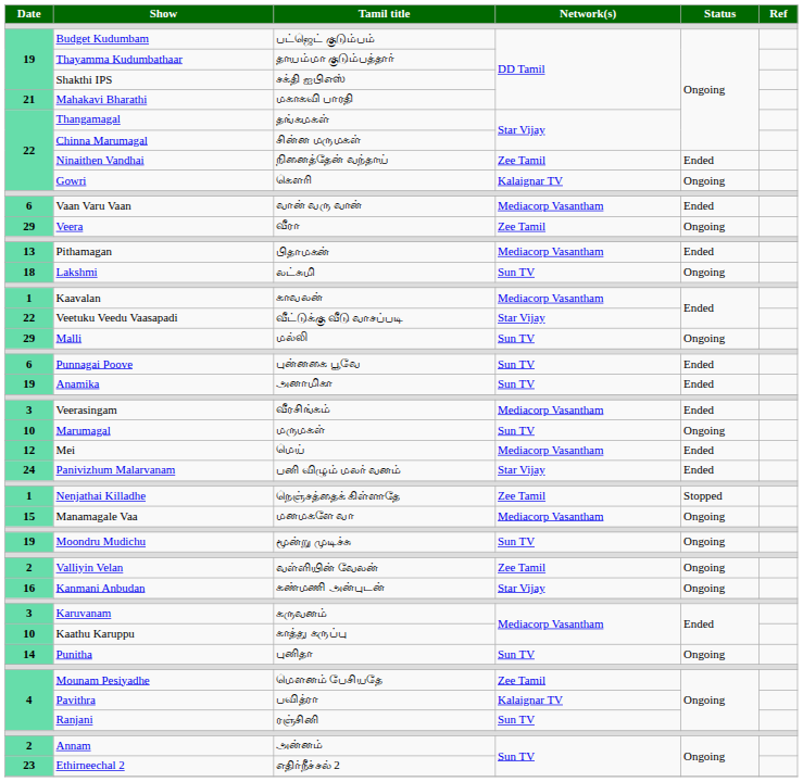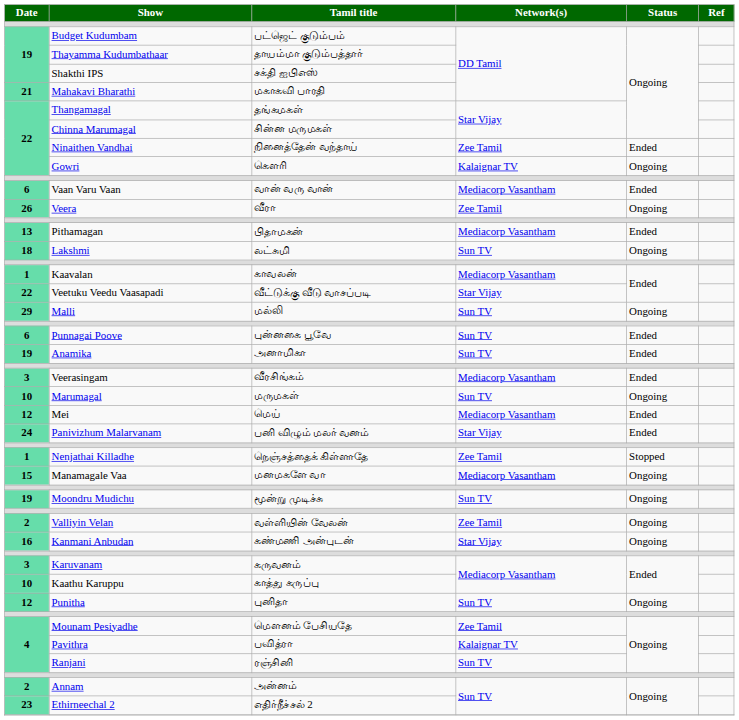 <table class="wikitable" width="85%">
 <tr>
 <th scope="col" style ="background: #006800 ;color:white">Date</th>
 <th scope="col" style ="background: #006800 ;color:white">Show</th>
 <th scope="col" style ="background: #006800 ;color:white">Tamil title</th>
 <th scope="col" style ="background: #006800 ;color:white">Network(s)</th>
 <th scope="col" style ="background: #006800 ;color:white">Status</th>
 <th scope="col" style ="background: #006800 ;color:white">Ref</th>
 </tr>
 <tr>
 <td colspan="8" style="background:#DDD;"><strong></strong></td>
 </tr>
 <tr>
 <td rowspan="3" style="text-align:center; background:#6da;"><strong>19</strong></td>
 <td><a href='#'>Budget Kudumbam</a></td>
 <td>பட்ஜெட் குடும்பம்</td>
 <td rowspan=4><a href='#'>DD Tamil</a></td>
 <td rowspan="6">Ongoing</td>
 <td></td>
 </tr>
 <tr>
 <td><a href='#'>Thayamma Kudumbathaar</a></td>
 <td>தாயம்மா குடும்பத்தார்</td>
 <td></td>
 </tr>
 <tr>
 <td>Shakthi IPS</td>
 <td>சக்தி ஐபிஎஸ்</td>
 <td></td>
 </tr>
 <tr>
 <td rowspan="1" style="text-align:center; background:#6da;"><strong>21</strong></td>
 <td><a href='#'>Mahakavi Bharathi</a></td>
 <td>மகாகவி பாரதி</td>
 <td></td>
 </tr>
 <tr>
 <td rowspan="4" style="text-align:center; background:#6da;"><strong>22</strong></td>
 <td><a href='#'>Thangamagal</a></td>
 <td>தங்கமகள்</td>
 <td rowspan="2"><a href='#'>Star Vijay</a></td>
 <td></td>
 </tr>
 <tr>
 <td><a href='#'>Chinna Marumagal</a></td>
 <td>சின்ன மருமகள்</td>
 <td></td>
 </tr>
 <tr>
 <td><a href='#'>Ninaithen Vandhai</a></td>
 <td>நினைத்தேன் வந்தாய்</td>
 <td><a href='#'>Zee Tamil</a></td>
 <td rowspan="1">Ended</td>
 <td></td>
 </tr>
 <tr>
 <td><a href='#'>Gowri</a></td>
 <td>கௌரி</td>
 <td><a href='#'>Kalaignar TV</a></td>
 <td rowspan="1">Ongoing</td>
 <td></td>
 </tr>
 <tr>
 <td colspan="13" style="background:#DDD;"><strong></strong></td>
 </tr>
 <tr>
 <td rowspan="1" style="text-align:center; background:#6da;"><strong>6</strong></td>
 <td>Vaan Varu Vaan</td>
 <td>வான் வரு வான்</td>
 <td><a href='#'>Mediacorp Vasantham</a></td>
 <td rowspan="1">Ended</td>
 <td></td>
 </tr>
 <tr>
-<td rowspan="1" style="text-align:center; background:#6da;"><strong>29</strong></td>
+<td rowspan="1" style="text-align:center; background:#6da;"><strong>26</strong></td>
 <td><a href='#'>Veera</a></td>
 <td>வீரா</td>
 <td><a href='#'>Zee Tamil</a></td>
 <td>Ongoing</td>
 <td></td>
 </tr>
 <tr>
 <td colspan="13" style="background:#DDD;"><strong></strong></td>
 </tr>
 <tr>
 <td rowspan="1" style="text-align:center; background:#6da;"><strong>13</strong></td>
 <td>Pithamagan</td>
 <td>பிதாமகன்</td>
 <td><a href='#'>Mediacorp Vasantham</a></td>
 <td rowspan="1">Ended</td>
 <td></td>
 </tr>
 <tr>
 <td rowspan="1" style="text-align:center; background:#6da;"><strong>18</strong></td>
 <td><a href='#'>Lakshmi</a></td>
 <td>லட்சுமி</td>
 <td><a href='#'>Sun TV</a></td>
 <td>Ongoing</td>
 <td></td>
 </tr>
 <tr>
 <td colspan="13" style="background:#DDD;"><strong></strong></td>
 </tr>
 <tr>
 <td rowspan="1" style="text-align:center; background:#6da;"><strong>1</strong></td>
 <td>Kaavalan</td>
 <td>காவலன்</td>
 <td><a href='#'>Mediacorp Vasantham</a></td>
 <td rowspan="2">Ended</td>
 <td></td>
 </tr>
 <tr>
 <td rowspan="1" style="text-align:center; background:#6da;"><strong>22</strong></td>
 <td>Veetuku Veedu Vaasapadi</td>
 <td>வீட்டுக்கு வீடு வாசப்படி</td>
 <td><a href='#'>Star Vijay</a></td>
 <td></td>
 </tr>
 <tr>
 <td rowspan="1" style="text-align:center; background:#6da;"><strong>29</strong></td>
 <td><a href='#'>Malli</a></td>
 <td>மல்லி</td>
 <td><a href='#'>Sun TV</a></td>
 <td>Ongoing</td>
 <td></td>
 </tr>
 <tr>
 <td colspan="13" style="background:#DDD;"><strong></strong></td>
 </tr>
 <tr>
 <td rowspan="1" style="text-align:center; background:#6da;"><strong>6</strong></td>
 <td><a href='#'>Punnagai Poove</a></td>
 <td>புன்னகை பூவே</td>
 <td><a href='#'>Sun TV</a></td>
 <td>Ended</td>
 <td></td>
 </tr>
 <tr>
 <td rowspan="1" style="text-align:center; background:#6da;"><strong>19</strong></td>
 <td><a href='#'>Anamika</a></td>
 <td>அனாமிகா</td>
 <td><a href='#'>Sun TV</a></td>
 <td>Ended</td>
 <td></td>
 </tr>
 <tr>
 <td colspan="13" style="background:#DDD;"><strong></strong></td>
 </tr>
 <tr>
 <td rowspan="1" style="text-align:center; background:#6da;"><strong>3</strong></td>
 <td>Veerasingam</td>
 <td>வீரசிங்கம்</td>
 <td><a href='#'>Mediacorp Vasantham</a></td>
 <td>Ended</td>
 <td></td>
 </tr>
 <tr>
 <td rowspan="1" style="text-align:center; background:#6da;"><strong>10</strong></td>
 <td><a href='#'>Marumagal</a></td>
 <td>மருமகள்</td>
 <td><a href='#'>Sun TV</a></td>
 <td>Ongoing</td>
 <td></td>
 </tr>
 <tr>
 <td rowspan="1" style="text-align:center; background:#6da;"><strong>12</strong></td>
 <td>Mei</td>
 <td>மெய்</td>
 <td><a href='#'>Mediacorp Vasantham</a></td>
 <td>Ended</td>
 <td></td>
 </tr>
 <tr>
 <td rowspan="1" style="text-align:center; background:#6da;"><strong>24</strong></td>
 <td><a href='#'>Panivizhum Malarvanam</a></td>
 <td>பனி விழும் மலர் வனம்</td>
 <td><a href='#'>Star Vijay</a></td>
 <td>Ended</td>
 <td></td>
 </tr>
 <tr>
 <td colspan="13" style="background:#DDD;"><strong></strong></td>
 </tr>
 <tr>
 <td rowspan="1" style="text-align:center; background:#6da;"><strong>1</strong></td>
 <td><a href='#'>Nenjathai Killadhe</a></td>
 <td>நெஞ்சத்தைக் கிள்ளாதே</td>
 <td><a href='#'>Zee Tamil</a></td>
 <td>Stopped</td>
 <td></td>
 </tr>
 <tr>
 <td rowspan="1" style="text-align:center; background:#6da;"><strong>15</strong></td>
 <td>Manamagale Vaa</td>
 <td>மனமகளே வா</td>
 <td><a href='#'>Mediacorp Vasantham</a></td>
 <td>Ongoing</td>
 <td></td>
 </tr>
 <tr>
 <td colspan="13" style="background:#DDD;"><strong></strong></td>
 </tr>
 <tr>
 <td rowspan="1" style="text-align:center; background:#6da;"><strong>19</strong></td>
 <td><a href='#'>Moondru Mudichu</a></td>
 <td>மூன்று முடிச்சு</td>
 <td><a href='#'>Sun TV</a></td>
 <td>Ongoing</td>
 <td></td>
 </tr>
 <tr>
 <td colspan="13" style="background:#DDD;"><strong></strong></td>
 </tr>
 <tr>
 <td rowspan="1" style="text-align:center; background:#6da;"><strong>2</strong></td>
 <td><a href='#'>Valliyin Velan</a></td>
 <td>வள்ளியின் வேலன்</td>
 <td><a href='#'>Zee Tamil</a></td>
 <td>Ongoing</td>
 <td></td>
 </tr>
 <tr>
 <td rowspan="1" style="text-align:center; background:#6da;"><strong>16</strong></td>
 <td><a href='#'>Kanmani Anbudan</a></td>
 <td>கண்மணி அன்புடன்</td>
 <td><a href='#'>Star Vijay</a></td>
 <td>Ongoing</td>
 <td></td>
 </tr>
 <tr>
 <td colspan="13" style="background:#DDD;"><strong></strong></td>
 </tr>
 <tr>
 <td rowspan="1" style="text-align:center; background:#6da;"><strong>3</strong></td>
 <td><a href='#'>Karuvanam</a></td>
 <td>கருவனம்</td>
 <td rowspan="2"><a href='#'>Mediacorp Vasantham</a></td>
 <td rowspan="2">Ended</td>
 <td></td>
 </tr>
 <tr>
 <td rowspan="1" style="text-align:center; background:#6da;"><strong>10</strong></td>
 <td>Kaathu Karuppu</td>
 <td>காத்து கருப்பு</td>
 <td></td>
 </tr>
 <tr>
-<td rowspan="1" style="text-align:center; background:#6da;"><strong>14</strong></td>
+<td rowspan="1" style="text-align:center; background:#6da;"><strong>12</strong></td>
 <td><a href='#'>Punitha</a></td>
 <td>புனிதா</td>
 <td><a href='#'>Sun TV</a></td>
 <td>Ongoing</td>
 <td></td>
 </tr>
 <tr>
 <td colspan="13" style="background:#DDD;"><strong></strong></td>
 </tr>
 <tr>
 <td rowspan="3" style="text-align:center; background:#6da;"><strong>4</strong></td>
 <td><a href='#'>Mounam Pesiyadhe</a></td>
 <td>மௌனம் பேசியதே</td>
 <td><a href='#'>Zee Tamil</a></td>
 <td rowspan="3">Ongoing</td>
 <td></td>
 </tr>
 <tr>
 <td><a href='#'>Pavithra</a></td>
 <td>பவித்ரா</td>
 <td><a href='#'>Kalaignar TV</a></td>
 <td></td>
 </tr>
 <tr>
 <td><a href='#'>Ranjani</a></td>
 <td>ரஞ்சினி</td>
 <td><a href='#'>Sun TV</a></td>
 <td></td>
 </tr>
 <tr>
 <td colspan="13" style="background:#DDD;"><strong></strong></td>
 </tr>
 <tr>
 <td rowspan="1" style="text-align:center; background:#6da;"><strong>2</strong></td>
 <td><a href='#'>Annam</a></td>
 <td>அன்னம்</td>
 <td rowspan="2"><a href='#'>Sun TV</a></td>
 <td rowspan="2">Ongoing</td>
 <td></td>
 </tr>
 <tr>
 <td rowspan="1" style="text-align:center; background:#6da;"><strong>23</strong></td>
 <td><a href='#'>Ethirneechal 2</a></td>
 <td>எதிர்நீச்சல் 2</td>
 <td></td>
 </tr>
 <tr>
 </tr>
 </table>
